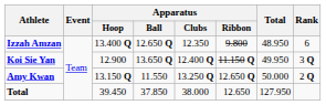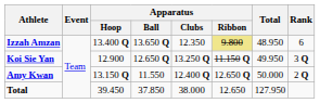 <table class=wikitable style="font-size:90%">
 <tr>
 <th rowspan=2>Athlete</th>
 <th rowspan=2>Event</th>
 <th colspan=4>Apparatus</th>
 <th rowspan=2>Total</th>
 <th rowspan=2>Rank</th>
 </tr>
 <tr style="font-size:95%;">
 <th>Hoop</th>
 <th>Ball</th>
 <th>Clubs</th>
 <th>Ribbon</th>
 </tr>
 <tr align=center>
 <td align=left><strong><a href='#'>Izzah Amzan</a></strong></td>
 <td align=left rowspan=4><a href='#'>Team</a></td>
 <td>13.400 <strong>Q</strong></td>
-<td>12.650 <strong>Q</strong></td>
+<td>13.650 <strong>Q</strong></td>
 <td>12.350</td>
-<td><s>9.800</s></td>
+<td style="background: khaki;"><s>9.800</s></td>
 <td>48.950</td>
 <td>6</td>
 </tr>
 <tr align=center>
 <td align=left><strong><a href='#'>Koi Sie Yan</a></strong></td>
 <td>12.900</td>
-<td>13.650 <strong>Q</strong></td>
-<td>12.400 <strong>Q</strong></td>
+<td>12.650 <strong>Q</strong></td>
+<td>13.250 <strong>Q</strong></td>
 <td><s>11.150</s> <strong>Q</strong></td>
 <td>49.950</td>
 <td>3 <strong>Q</strong></td>
 </tr>
 <tr align=center>
 <td align=left><strong><a href='#'>Amy Kwan</a></strong></td>
 <td>13.150 <strong>Q</strong></td>
 <td>11.550</td>
-<td>13.250 <strong>Q</strong></td>
+<td>12.400 <strong>Q</strong></td>
 <td>12.650 <strong>Q</strong></td>
 <td>50.000</td>
 <td>2 <strong>Q</strong></td>
 </tr>
 <tr align=center>
 <td align=left><strong>Total</strong></td>
 <td>39.450</td>
 <td>37.850</td>
 <td>38.000</td>
 <td>12.650</td>
 <td>127.950</td>
 <td></td>
 </tr>
 </table>
